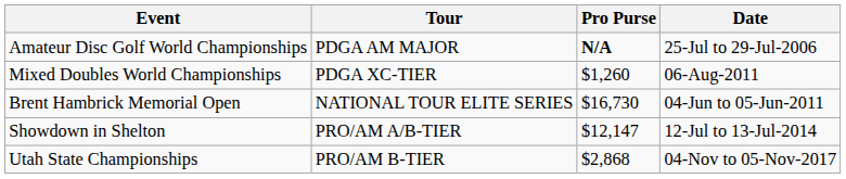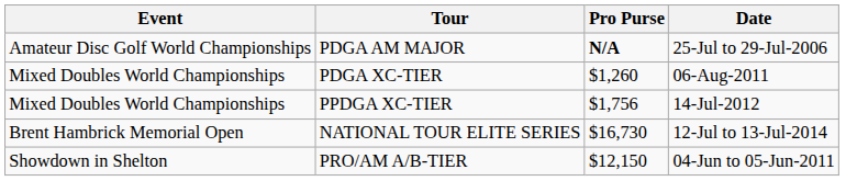 <table class="wikitable">
 <tr>
 <th>Event</th>
 <th>Tour</th>
 <th>Pro Purse</th>
 <th>Date</th>
 </tr>
 <tr>
 <td>Amateur Disc Golf World Championships</td>
 <td>PDGA AM MAJOR</td>
 <td><strong>N/A</strong></td>
 <td>25-Jul to 29-Jul-2006</td>
 </tr>
 <tr>
 <td>Mixed Doubles World Championships</td>
 <td>PDGA XC-TIER</td>
 <td>$1,260</td>
 <td>06-Aug-2011</td>
 </tr>
 <tr>
+<td>Mixed Doubles World Championships</td>
+<td>PPDGA XC-TIER</td>
+<td>$1,756</td>
+<td>14-Jul-2012</td>
+</tr>
+<tr>
 <td>Brent Hambrick Memorial Open</td>
 <td>NATIONAL TOUR ELITE SERIES</td>
 <td>$16,730</td>
-<td>04-Jun to 05-Jun-2011</td>
+<td>12-Jul to 13-Jul-2014</td>
 </tr>
 <tr>
 <td>Showdown in Shelton</td>
 <td>PRO/AM A/B-TIER</td>
-<td>$12,147</td>
-<td>12-Jul to 13-Jul-2014</td>
-</tr>
-<tr>
-<td>Utah State Championships</td>
-<td>PRO/AM B-TIER</td>
-<td>$2,868</td>
-<td>04-Nov to 05-Nov-2017</td>
+<td>$12,150</td>
+<td>04-Jun to 05-Jun-2011</td>
 </tr>
 </table>
